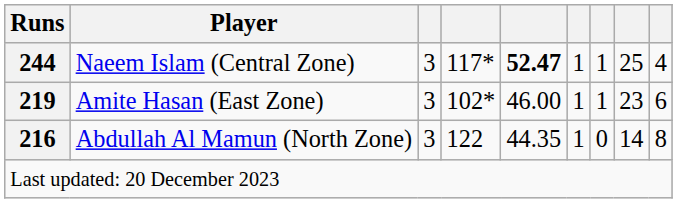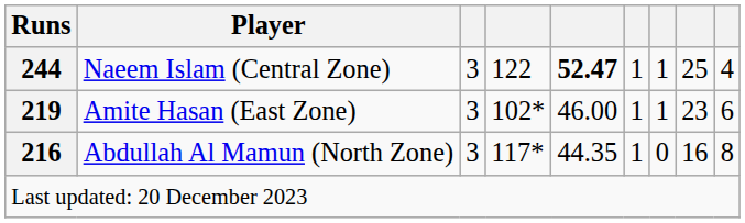 <table class="wikitable">
 <tr>
 <th>Runs</th>
 <th>Player</th>
 <th></th>
 <th></th>
 <th></th>
 <th></th>
 <th></th>
 <th></th>
 <th></th>
 </tr>
 <tr>
 <th>244</th>
 <td><a href='#'>Naeem Islam</a> (Central Zone)</td>
 <td>3</td>
-<td>117*</td>
+<td>122</td>
 <td><strong>52.47</strong></td>
 <td>1</td>
 <td>1</td>
 <td>25</td>
 <td>4</td>
 </tr>
 <tr>
 <th>219</th>
 <td><a href='#'>Amite Hasan</a> (East Zone)</td>
 <td>3</td>
 <td>102*</td>
 <td>46.00</td>
 <td>1</td>
 <td>1</td>
 <td>23</td>
 <td>6</td>
 </tr>
 <tr>
 <th>216</th>
 <td><a href='#'>Abdullah Al Mamun</a> (North Zone)</td>
 <td>3</td>
-<td>122</td>
+<td>117*</td>
 <td>44.35</td>
 <td>1</td>
 <td>0</td>
-<td>14</td>
+<td>16</td>
 <td>8</td>
 </tr>
 <tr class="sortbottom">
 <td colspan="9"><small> Last updated: 20 December 2023</small></td>
 </tr>
 </table>
